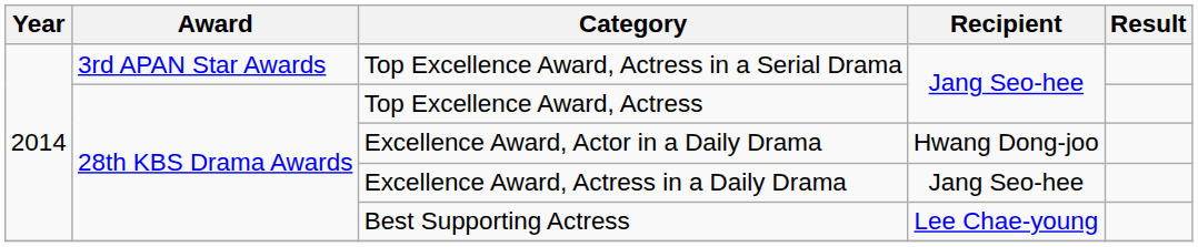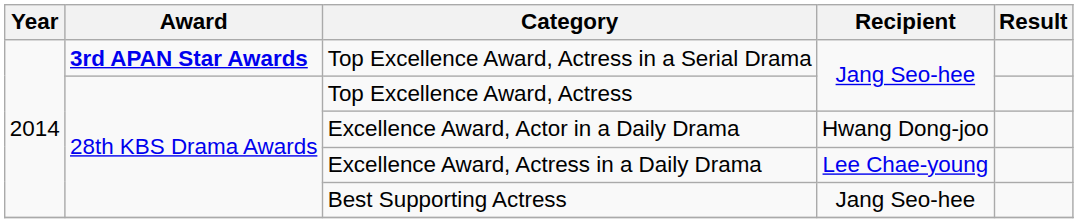 <table class="wikitable">
 <tr>
 <th>Year</th>
 <th>Award</th>
 <th>Category</th>
 <th>Recipient</th>
 <th>Result</th>
 </tr>
 <tr>
 <td rowspan="5" style="text-align:center;">2014</td>
-<td><a href='#'>3rd APAN Star Awards</a></td>
+<td><strong><a href='#'>3rd APAN Star Awards</a></strong></td>
 <td>Top Excellence Award, Actress in a Serial Drama</td>
 <td rowspan="2" style="text-align:center;"><a href='#'>Jang Seo-hee</a></td>
 <td></td>
 </tr>
 <tr>
 <td rowspan="4"><a href='#'>28th KBS Drama Awards</a></td>
 <td>Top Excellence Award, Actress</td>
 <td></td>
 </tr>
 <tr>
 <td>Excellence Award, Actor in a Daily Drama</td>
 <td style="text-align:center;">Hwang Dong-joo</td>
 <td></td>
 </tr>
 <tr>
 <td>Excellence Award, Actress in a Daily Drama</td>
-<td style="text-align:center;">Jang Seo-hee</td>
+<td style="text-align:center;"><a href='#'>Lee Chae-young</a></td>
 <td></td>
 </tr>
 <tr>
 <td>Best Supporting Actress</td>
-<td style="text-align:center;"><a href='#'>Lee Chae-young</a></td>
+<td style="text-align:center;">Jang Seo-hee</td>
 <td></td>
 </tr>
 <tr>
 </tr>
 </table>
